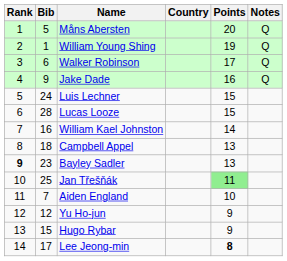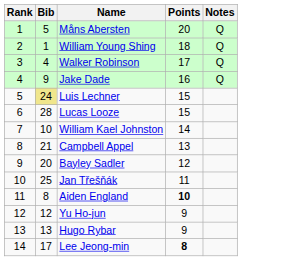 <table class="wikitable sortable" style="text-align:center">
 <tr>
 <th>Rank</th>
 <th>Bib</th>
 <th>Name</th>
-<th>Country</th>
 <th>Points</th>
 <th>Notes</th>
 </tr>
 <tr bgcolor=ccffcc>
 <td>1</td>
 <td>5</td>
 <td align=left><a href='#'>Måns Abersten</a></td>
-<td align=left></td>
 <td>20</td>
 <td>Q</td>
 </tr>
 <tr bgcolor=ccffcc>
 <td>2</td>
 <td>1</td>
 <td align=left><a href='#'>William Young Shing</a></td>
-<td align=left></td>
-<td>19</td>
+<td>18</td>
 <td>Q</td>
 </tr>
 <tr bgcolor=ccffcc>
 <td>3</td>
-<td>6</td>
+<td>4</td>
 <td align=left><a href='#'>Walker Robinson</a></td>
-<td align=left></td>
 <td>17</td>
 <td>Q</td>
 </tr>
 <tr bgcolor=ccffcc>
 <td>4</td>
 <td>9</td>
 <td align=left><a href='#'>Jake Dade</a></td>
-<td align=left></td>
 <td>16</td>
 <td>Q</td>
 </tr>
 <tr>
 <td>5</td>
-<td>24</td>
+<td style="background: khaki;">24</td>
 <td align=left><a href='#'>Luis Lechner</a></td>
-<td align=left></td>
 <td>15</td>
 <td></td>
 </tr>
 <tr>
 <td>6</td>
 <td>28</td>
 <td align=left><a href='#'>Lucas Looze</a></td>
-<td align=left></td>
 <td>15</td>
 <td></td>
 </tr>
 <tr>
 <td>7</td>
-<td>16</td>
+<td>10</td>
 <td align=left><a href='#'>William Kael Johnston</a></td>
-<td align=left></td>
 <td>14</td>
 <td></td>
 </tr>
 <tr>
 <td>8</td>
-<td>18</td>
+<td>21</td>
 <td align=left><a href='#'>Campbell Appel</a></td>
-<td align=left></td>
 <td>13</td>
 <td></td>
 </tr>
 <tr>
-<td><strong>9</strong></td>
-<td>23</td>
+<td>9</td>
+<td>20</td>
 <td align=left><a href='#'>Bayley Sadler</a></td>
-<td align=left></td>
-<td>13</td>
+<td>12</td>
 <td></td>
 </tr>
 <tr>
 <td>10</td>
 <td>25</td>
 <td align=left><a href='#'>Jan Třešňák</a></td>
-<td align=left></td>
-<td style="background: lightgreen;">11</td>
+<td>11</td>
 <td></td>
 </tr>
 <tr>
 <td>11</td>
-<td>7</td>
+<td>8</td>
 <td align=left><a href='#'>Aiden England</a></td>
-<td align=left></td>
-<td>10</td>
+<td><strong>10</strong></td>
 <td></td>
 </tr>
 <tr>
 <td>12</td>
 <td>12</td>
 <td align=left><a href='#'>Yu Ho-jun</a></td>
-<td align=left></td>
 <td>9</td>
 <td></td>
 </tr>
 <tr>
 <td>13</td>
-<td>15</td>
+<td>13</td>
 <td align=left><a href='#'>Hugo Rybar</a></td>
-<td align=left></td>
 <td>9</td>
 <td></td>
 </tr>
 <tr>
 <td>14</td>
 <td>17</td>
 <td align=left><a href='#'>Lee Jeong-min</a></td>
-<td align=left></td>
 <td><strong>8</strong></td>
 <td></td>
 </tr>
 </table>
